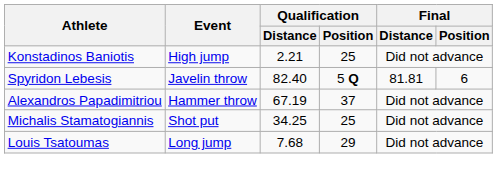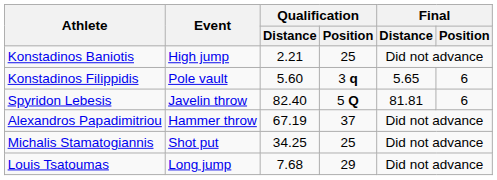 <table class=wikitable style="font-size:90%">
 <tr>
 <th rowspan="2">Athlete</th>
 <th rowspan="2">Event</th>
 <th colspan="2">Qualification</th>
 <th colspan="2">Final</th>
 </tr>
 <tr style="font-size:95%">
 <th>Distance</th>
 <th>Position</th>
 <th>Distance</th>
 <th>Position</th>
 </tr>
 <tr align=center>
 <td align=left><a href='#'>Konstadinos Baniotis</a></td>
 <td align=left><a href='#'>High jump</a></td>
 <td>2.21</td>
 <td>25</td>
 <td colspan=2>Did not advance</td>
+</tr>
+<tr align=center>
+<td align=left><a href='#'>Konstadinos Filippidis</a></td>
+<td align=left><a href='#'>Pole vault</a></td>
+<td>5.60</td>
+<td>3 <strong>q</strong></td>
+<td>5.65</td>
+<td>6</td>
 </tr>
 <tr align=center>
 <td align=left><a href='#'>Spyridon Lebesis</a></td>
 <td align=left><a href='#'>Javelin throw</a></td>
 <td>82.40</td>
 <td>5 <strong>Q</strong></td>
 <td>81.81</td>
 <td>6</td>
 </tr>
 <tr align=center>
 <td align=left><a href='#'>Alexandros Papadimitriou</a></td>
 <td align=left><a href='#'>Hammer throw</a></td>
 <td>67.19</td>
 <td>37</td>
 <td colspan=2>Did not advance</td>
 </tr>
 <tr align=center>
 <td align=left><a href='#'>Michalis Stamatogiannis</a></td>
 <td align=left><a href='#'>Shot put</a></td>
 <td>34.25</td>
 <td>25</td>
 <td colspan=2>Did not advance</td>
 </tr>
 <tr align=center>
 <td align=left><a href='#'>Louis Tsatoumas</a></td>
 <td align=left><a href='#'>Long jump</a></td>
 <td>7.68</td>
 <td>29</td>
 <td colspan=2>Did not advance</td>
 </tr>
 </table>
